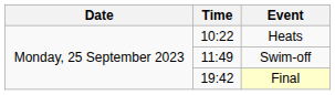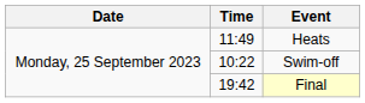 <table class = "wikitable" style="text-align:center;">
 <tr>
 <th width=220>Date</th>
 <th width=50>Time</th>
 <th width=100>Event</th>
 </tr>
 <tr>
 <td rowspan=3>Monday, 25 September 2023</td>
-<td>10:22</td>
+<td>11:49</td>
 <td>Heats</td>
 </tr>
 <tr>
-<td>11:49</td>
+<td>10:22</td>
 <td>Swim-off</td>
 </tr>
 <tr>
 <td>19:42</td>
 <td bgcolor=ffffcc>Final</td>
 </tr>
 </table>
